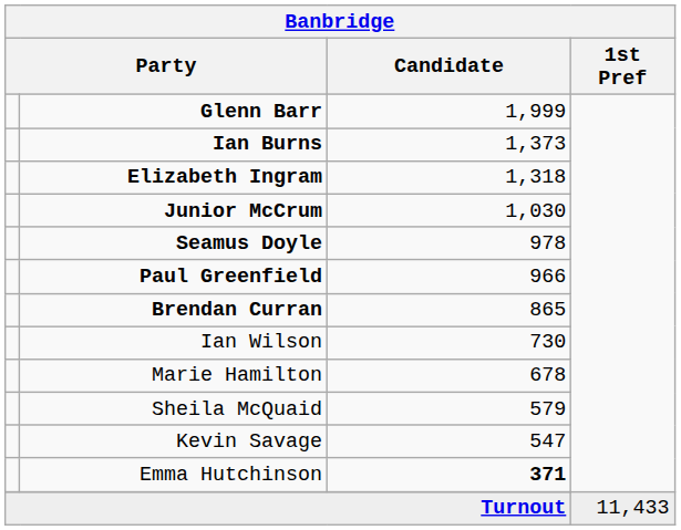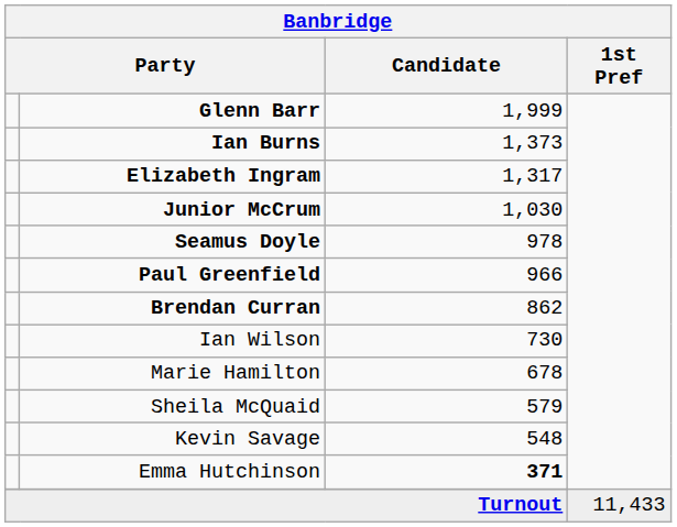 <table class="wikitable">
 <tr>
 <th colspan="4" align="center"><a href='#'>Banbridge</a></th>
 </tr>
 <tr>
 <th colspan="2" align="center" width=200>Party</th>
 <th width=150>Candidate</th>
 <th width=60>1st Pref</th>
 </tr>
 <tr>
 <td></td>
 <td align="right"><strong>Glenn Barr</strong></td>
 <td align="right">1,999</td>
 </tr>
 <tr>
 <td></td>
 <td align="right"><strong>Ian Burns</strong></td>
 <td align="right">1,373</td>
 </tr>
 <tr>
 <td></td>
 <td align="right"><strong>Elizabeth Ingram</strong></td>
-<td align="right">1,318</td>
+<td align="right">1,317</td>
 </tr>
 <tr>
 <td></td>
 <td align="right"><strong>Junior McCrum</strong></td>
 <td align="right">1,030</td>
 </tr>
 <tr>
 <td></td>
 <td align="right"><strong>Seamus Doyle</strong></td>
 <td align="right">978</td>
 </tr>
 <tr>
 <td></td>
 <td align="right"><strong>Paul Greenfield</strong></td>
 <td align="right">966</td>
 </tr>
 <tr>
 <td></td>
 <td align="right"><strong>Brendan Curran</strong></td>
-<td align="right">865</td>
+<td align="right">862</td>
 </tr>
 <tr>
 <td></td>
 <td align="right">Ian Wilson</td>
 <td align="right">730</td>
 </tr>
 <tr>
 <td></td>
 <td align="right">Marie Hamilton</td>
 <td align="right">678</td>
 </tr>
 <tr>
 <td></td>
 <td align="right">Sheila McQuaid</td>
 <td align="right">579</td>
 </tr>
 <tr>
 <td></td>
 <td align="right">Kevin Savage</td>
-<td align="right">547</td>
+<td align="right">548</td>
 </tr>
 <tr>
 <td></td>
 <td align="right">Emma Hutchinson</td>
 <td align="right"><strong>371</strong></td>
 </tr>
 <tr>
 </tr>
 <tr bgcolor="EEEEEE">
 <td colspan=3 align="right"><strong><a href='#'>Turnout</a></strong></td>
 <td align="right">11,433</td>
 </tr>
 </table>
